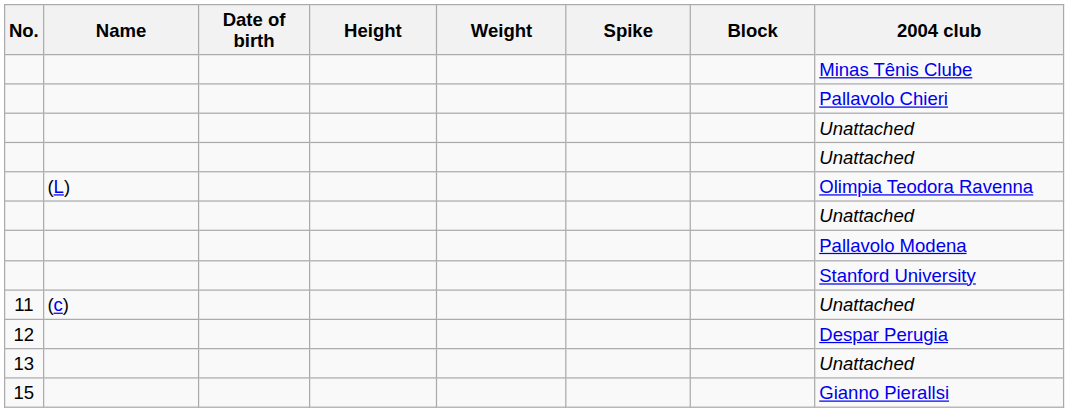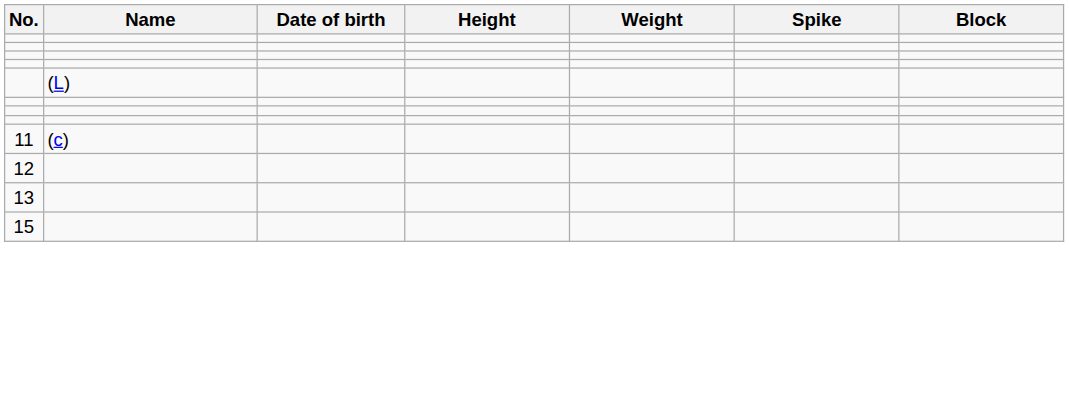 <table class="wikitable sortable" style="font-size:95%; text-align:center;">
 <tr>
 <th>No.</th>
 <th style="width:12em">Name</th>
 <th style="width:8em">Date of birth</th>
 <th style="width:9em">Height</th>
 <th style="width:9em">Weight</th>
 <th style="width:9em">Spike</th>
 <th style="width:9em">Block</th>
-<th style="width:19em">2004 club</th>
 </tr>
 <tr>
 <td></td>
 <td style="text-align:left;"></td>
 <td style="text-align:right;"></td>
 <td></td>
 <td></td>
 <td></td>
 <td></td>
-<td style="text-align:left;"> <a href='#'>Minas Tênis Clube</a></td>
 </tr>
 <tr>
 <td></td>
 <td style="text-align:left;"></td>
 <td style="text-align:right;"></td>
 <td></td>
 <td></td>
 <td></td>
 <td></td>
-<td style="text-align:left;"> <a href='#'>Pallavolo Chieri</a></td>
 </tr>
 <tr>
 <td></td>
 <td style="text-align:left;"></td>
 <td style="text-align:right;"></td>
 <td></td>
 <td></td>
 <td></td>
 <td></td>
-<td style="text-align:left;"><em>Unattached</em></td>
 </tr>
 <tr>
 <td></td>
 <td style="text-align:left;"></td>
 <td style="text-align:right;"></td>
 <td></td>
 <td></td>
 <td></td>
 <td></td>
-<td style="text-align:left;"><em>Unattached</em></td>
 </tr>
 <tr>
 <td></td>
 <td style="text-align:left;"> (<a href='#'>L</a>)</td>
 <td style="text-align:right;"></td>
 <td></td>
 <td></td>
 <td></td>
 <td></td>
-<td style="text-align:left;"> <a href='#'>Olimpia Teodora Ravenna</a></td>
 </tr>
 <tr>
 <td></td>
 <td style="text-align:left;"></td>
 <td style="text-align:right;"></td>
 <td></td>
 <td></td>
 <td></td>
 <td></td>
-<td style="text-align:left;"><em>Unattached</em></td>
 </tr>
 <tr>
 <td></td>
 <td style="text-align:left;"></td>
 <td style="text-align:right;"></td>
 <td></td>
 <td></td>
 <td></td>
 <td></td>
-<td style="text-align:left;"> <a href='#'>Pallavolo Modena</a></td>
 </tr>
 <tr>
 <td></td>
 <td style="text-align:left;"></td>
 <td style="text-align:right;"></td>
 <td></td>
 <td></td>
 <td></td>
 <td></td>
-<td style="text-align:left;"> <a href='#'>Stanford University</a></td>
 </tr>
 <tr>
 <td>11</td>
 <td style="text-align:left;"> (<a href='#'>c</a>)</td>
 <td style="text-align:right;"></td>
 <td></td>
 <td></td>
 <td></td>
 <td></td>
-<td style="text-align:left;"><em>Unattached</em></td>
 </tr>
 <tr>
 <td>12</td>
 <td style="text-align:left;"></td>
 <td style="text-align:right;"></td>
 <td></td>
 <td></td>
 <td></td>
 <td></td>
-<td style="text-align:left;"> <a href='#'>Despar Perugia</a></td>
 </tr>
 <tr>
 <td>13</td>
 <td style="text-align:left;"></td>
 <td style="text-align:right;"></td>
 <td></td>
 <td></td>
 <td></td>
 <td></td>
-<td style="text-align:left;"><em>Unattached</em></td>
 </tr>
 <tr>
 <td>15</td>
 <td style="text-align:left;"></td>
 <td style="text-align:right;"></td>
 <td></td>
 <td></td>
 <td></td>
 <td></td>
-<td style="text-align:left;"> <a href='#'>Gianno Pierallsi</a></td>
 </tr>
 </table>
